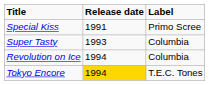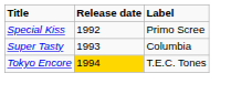 <table class="wikitable">
 <tr>
 <td><strong>Title</strong></td>
 <td><strong>Release date</strong></td>
 <td><strong>Label</strong></td>
 </tr>
 <tr>
 <td><em><a href='#'>Special Kiss</a></em></td>
-<td>1991</td>
+<td>1992</td>
 <td>Primo Scree</td>
 </tr>
 <tr>
 <td><em><a href='#'>Super Tasty</a></em></td>
 <td>1993</td>
 <td>Columbia</td>
 </tr>
 <tr>
-<td><em><a href='#'>Revolution on Ice</a></em></td>
-<td>1994</td>
-<td>Columbia</td>
-</tr>
-<tr>
 <td><em><a href='#'>Tokyo Encore</a></em></td>
 <td style="background: gold;">1994</td>
 <td>T.E.C. Tones</td>
 </tr>
 </table>
